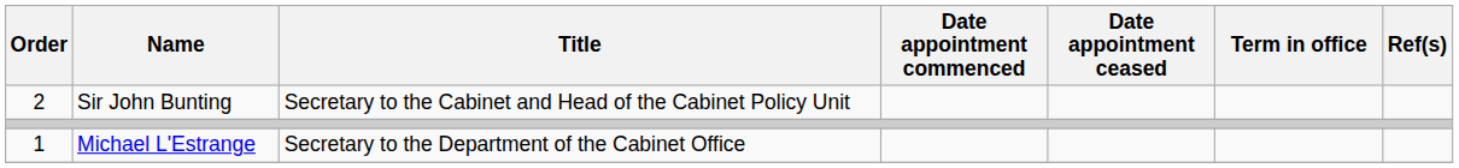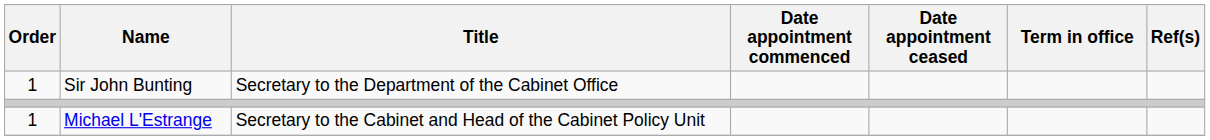 <table class="wikitable">
 <tr>
 <th width=5>Order</th>
 <th width=150>Name</th>
 <th width=450>Title</th>
 <th width=120>Date appointment<br>commenced</th>
 <th width=120>Date appointment<br>ceased</th>
 <th width=120>Term in office</th>
 <th width=10>Ref(s)</th>
 </tr>
 <tr>
-<td align=center>2</td>
+<td align=center>1</td>
 <td>Sir John Bunting </td>
-<td>Secretary to the Cabinet and Head of the Cabinet Policy Unit</td>
+<td>Secretary to the Department of the Cabinet Office</td>
 <td align=center></td>
 <td align=center></td>
 <td align=right></td>
 <td></td>
 </tr>
 <tr>
 <th colspan=7 style="background: #cccccc;"></th>
 </tr>
 <tr>
 <td align=center>1</td>
 <td><a href='#'>Michael L'Estrange</a> </td>
-<td>Secretary to the Department of the Cabinet Office</td>
+<td>Secretary to the Cabinet and Head of the Cabinet Policy Unit</td>
 <td align=center></td>
 <td align=center></td>
 <td align=right></td>
 <td></td>
 </tr>
 <tr>
 </tr>
 </table>
